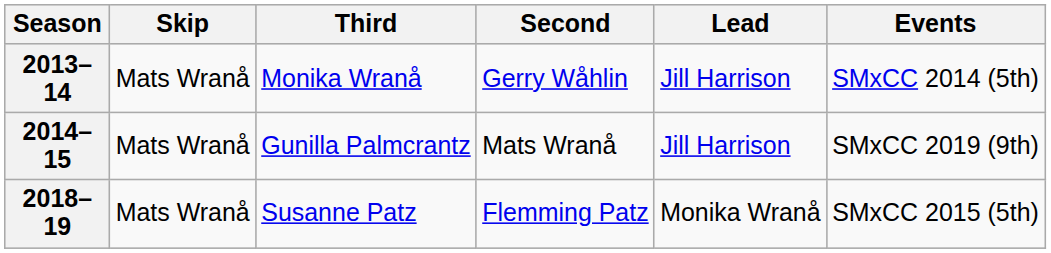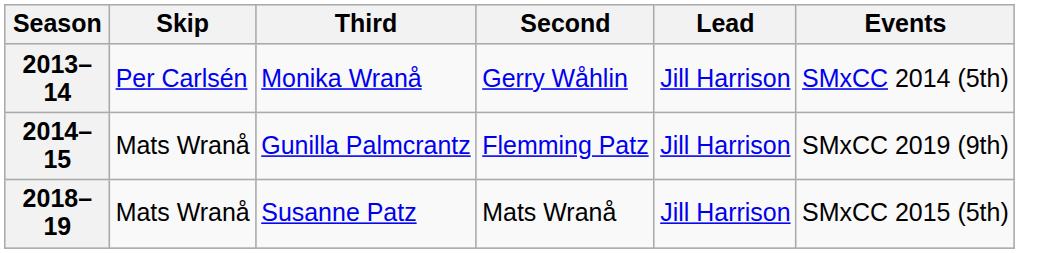 <table class="wikitable">
 <tr>
 <th scope="col" width=60>Season</th>
 <th scope="col">Skip</th>
 <th scope="col">Third</th>
 <th scope="col">Second</th>
 <th scope="col">Lead</th>
 <th scope="col">Events</th>
 </tr>
 <tr>
 <th scope="row">2013–14</th>
-<td>Mats Wranå</td>
+<td><a href='#'>Per Carlsén</a></td>
 <td><a href='#'>Monika Wranå</a></td>
 <td><a href='#'>Gerry Wåhlin</a></td>
 <td><a href='#'>Jill Harrison</a></td>
 <td><a href='#'>SMxCC</a> 2014 (5th)</td>
 </tr>
 <tr>
 <th scope="row">2014–15</th>
 <td>Mats Wranå</td>
 <td><a href='#'>Gunilla Palmcrantz</a></td>
-<td>Mats Wranå</td>
+<td><a href='#'>Flemming Patz</a></td>
 <td><a href='#'>Jill Harrison</a></td>
 <td>SMxCC 2019 (9th)</td>
 </tr>
 <tr>
 <th scope="row">2018–19</th>
 <td>Mats Wranå</td>
 <td><a href='#'>Susanne Patz</a></td>
-<td><a href='#'>Flemming Patz</a></td>
-<td>Monika Wranå</td>
+<td>Mats Wranå</td>
+<td><a href='#'>Jill Harrison</a></td>
 <td>SMxCC 2015 (5th)</td>
 </tr>
 </table>
